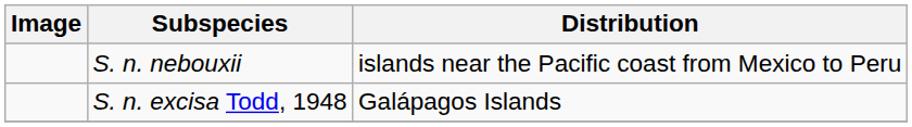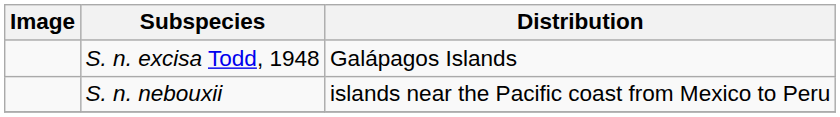 <table class="wikitable">
 <tr>
 <th>Image</th>
 <th>Subspecies</th>
 <th>Distribution</th>
 </tr>
 <tr>
 <td></td>
+<td><em>S. n. excisa</em> <a href='#'>Todd</a>, 1948</td>
+<td>Galápagos Islands</td>
+</tr>
+<tr>
+<td></td>
 <td><em>S. n. nebouxii</em> </td>
 <td>islands near the Pacific coast from Mexico to Peru</td>
 </tr>
 <tr>
-<td></td>
-<td><em>S. n. excisa</em> <a href='#'>Todd</a>, 1948</td>
-<td>Galápagos Islands</td>
-</tr>
-<tr>
 </tr>
 </table>
